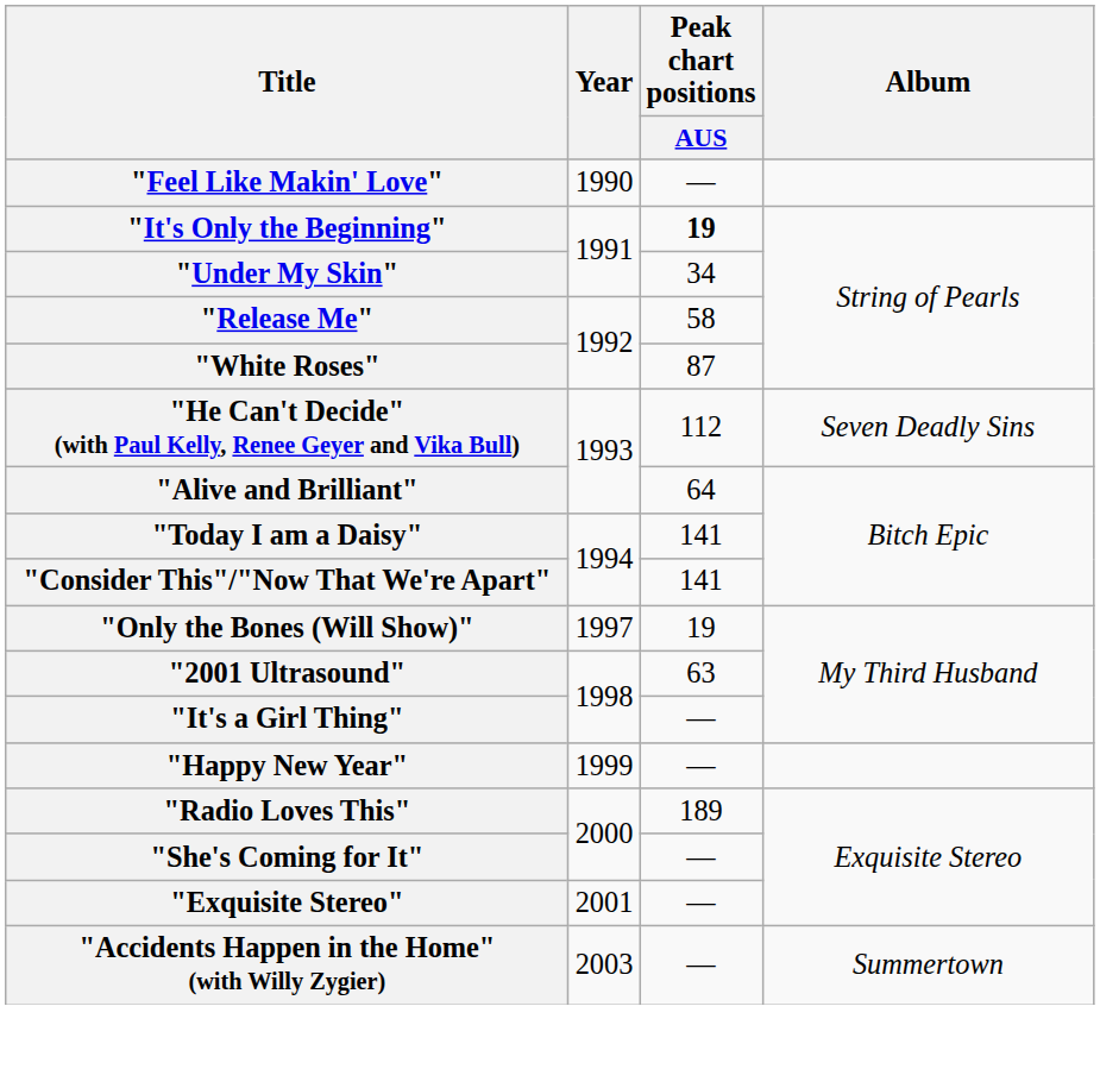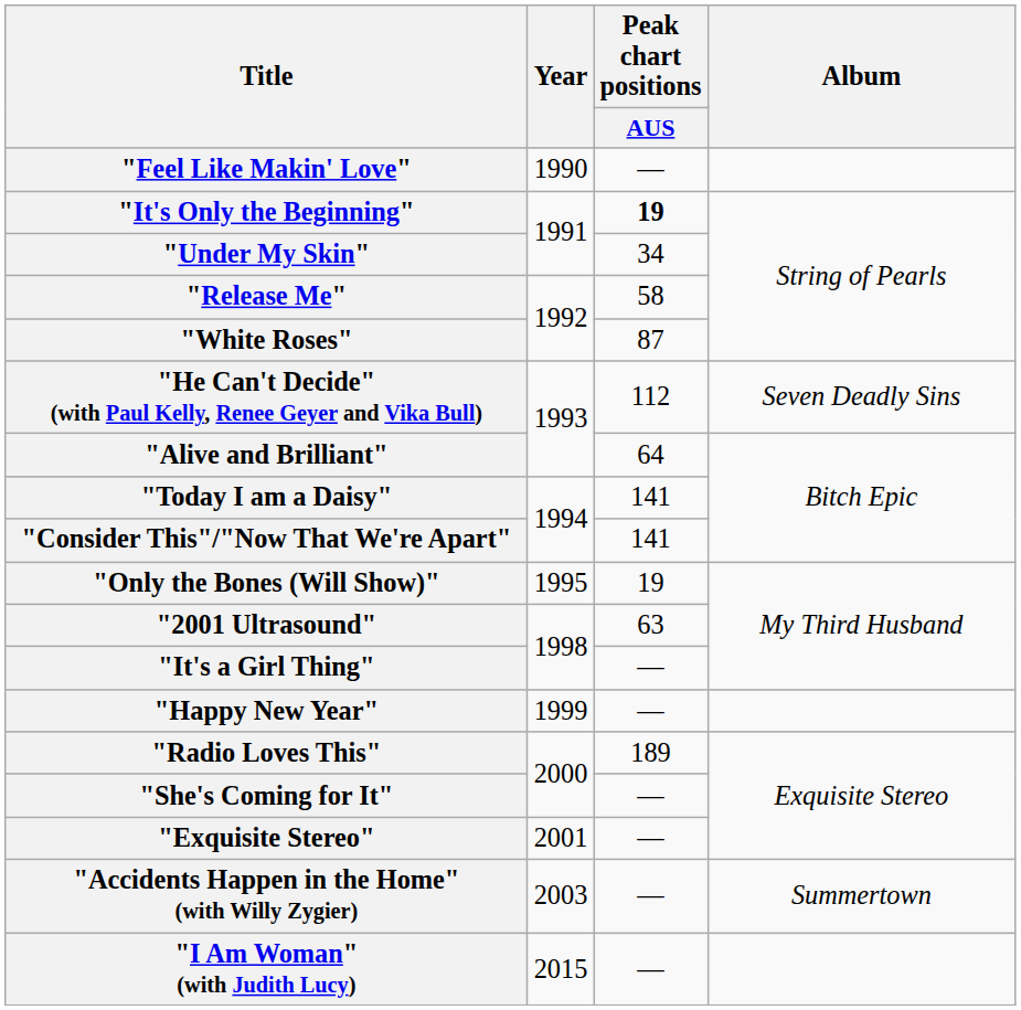 <table class="wikitable plainrowheaders" style="text-align:center;" border="1">
 <tr>
 <th scope="col" rowspan="2" style="width:19em;">Title</th>
 <th scope="col" rowspan="2" style="width:1em;">Year</th>
 <th scope="col" colspan="1">Peak chart positions</th>
 <th scope="col" rowspan="2" style="width:11em;">Album</th>
 </tr>
 <tr>
 <th scope="col" style="width:3em;font-size:90%;"><a href='#'>AUS</a><br></th>
 </tr>
 <tr>
 <th scope="row">"<a href='#'>Feel Like Makin' Love</a>"</th>
 <td>1990</td>
 <td>—</td>
 <td></td>
 </tr>
 <tr>
 <th scope="row">"<a href='#'>It's Only the Beginning</a>"</th>
 <td rowspan="2">1991</td>
 <td><strong>19</strong></td>
 <td rowspan="4"><em>String of Pearls</em></td>
 </tr>
 <tr>
 <th scope="row">"<a href='#'>Under My Skin</a>"</th>
 <td>34</td>
 </tr>
 <tr>
 <th scope="row">"<a href='#'>Release Me</a>"</th>
 <td rowspan="2">1992</td>
 <td>58</td>
 </tr>
 <tr>
 <th scope="row">"White Roses"</th>
 <td>87</td>
 </tr>
 <tr>
 <th scope="row">"He Can't Decide"<br><small>(with <a href='#'>Paul Kelly</a>, <a href='#'>Renee Geyer</a> and <a href='#'>Vika Bull</a>)</small></th>
 <td rowspan="2">1993</td>
 <td>112</td>
 <td><em>Seven Deadly Sins</em></td>
 </tr>
 <tr>
 <th scope="row">"Alive and Brilliant"</th>
 <td>64</td>
 <td rowspan="3"><em>Bitch Epic</em></td>
 </tr>
 <tr>
 <th scope="row">"Today I am a Daisy"</th>
 <td rowspan="2">1994</td>
 <td>141</td>
 </tr>
 <tr>
 <th scope="row">"Consider This"/"Now That We're Apart"</th>
 <td>141</td>
 </tr>
 <tr>
 <th scope="row">"Only the Bones (Will Show)"</th>
-<td>1997</td>
+<td>1995</td>
 <td>19</td>
 <td rowspan="3"><em>My Third Husband</em></td>
 </tr>
 <tr>
 <th scope="row">"2001 Ultrasound"</th>
 <td rowspan="2">1998</td>
 <td>63</td>
 </tr>
 <tr>
 <th scope="row">"It's a Girl Thing"</th>
 <td>—</td>
 </tr>
 <tr>
 <th scope="row">"Happy New Year"</th>
 <td>1999</td>
 <td>—</td>
 <td></td>
 </tr>
 <tr>
 <th scope="row">"Radio Loves This"</th>
 <td rowspan="2">2000</td>
 <td>189</td>
 <td rowspan="3"><em>Exquisite Stereo</em></td>
 </tr>
 <tr>
 <th scope="row">"She's Coming for It"</th>
 <td>—</td>
 </tr>
 <tr>
 <th scope="row">"Exquisite Stereo"</th>
 <td>2001</td>
 <td>—</td>
 </tr>
 <tr>
 <th scope="row">"Accidents Happen in the Home"<br><small>(with Willy Zygier)</small></th>
 <td>2003</td>
 <td>—</td>
 <td><em>Summertown</em></td>
 </tr>
+<tr>
+<th scope="row">"<a href='#'>I Am Woman</a>"<br><small>(with <a href='#'>Judith Lucy</a>)</small></th>
+<td>2015</td>
+<td>—</td>
+<td></td>
+</tr>
 </table>
